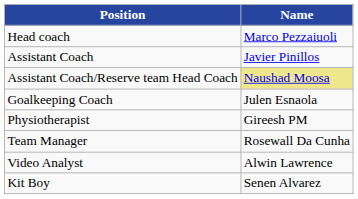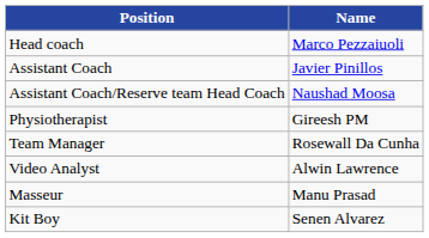 <table class="wikitable">
 <tr>
 <th style=background-color:#2545A0;color:white>Position</th>
 <th style=background-color:#2545A0;color:white>Name</th>
 </tr>
 <tr>
 <td>Head coach</td>
 <td> <a href='#'>Marco Pezzaiuoli</a></td>
 </tr>
 <tr>
 <td>Assistant Coach</td>
 <td> <a href='#'>Javier Pinillos</a></td>
 </tr>
 <tr>
 <td>Assistant Coach/Reserve team Head Coach</td>
-<td style="background: khaki;"> <a href='#'>Naushad Moosa</a></td>
-</tr>
-<tr>
-<td>Goalkeeping Coach</td>
-<td> Julen Esnaola</td>
+<td> <a href='#'>Naushad Moosa</a></td>
 </tr>
 <tr>
 <td>Physiotherapist</td>
 <td> Gireesh PM</td>
 </tr>
 <tr>
 <td>Team Manager</td>
 <td> Rosewall Da Cunha</td>
 </tr>
 <tr>
 <td>Video Analyst</td>
 <td> Alwin Lawrence</td>
 </tr>
 <tr>
+<td>Masseur</td>
+<td> Manu Prasad</td>
+</tr>
+<tr>
 <td>Kit Boy</td>
 <td> Senen Alvarez</td>
 </tr>
 </table>
